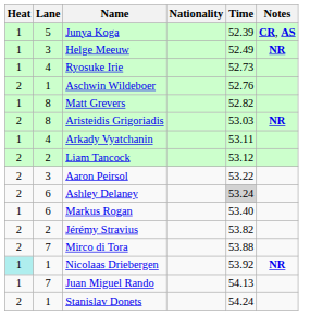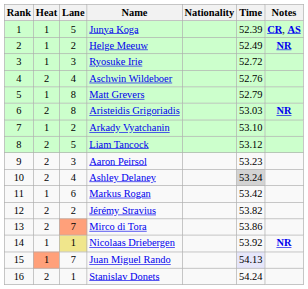 <table class="wikitable sortable" style="text-align:center">
 <tr>
+<th>Rank</th>
 <th>Heat</th>
 <th>Lane</th>
 <th>Name</th>
 <th>Nationality</th>
 <th>Time</th>
 <th>Notes</th>
 </tr>
 <tr bgcolor=ccffcc>
 <td>1</td>
+<td>1</td>
 <td>5</td>
 <td align=left><a href='#'>Junya Koga</a></td>
 <td align=left></td>
 <td>52.39</td>
 <td><strong><a href='#'>CR</a></strong>, <strong><a href='#'>AS</a></strong></td>
 </tr>
 <tr bgcolor=ccffcc>
+<td>2</td>
 <td>1</td>
-<td>3</td>
+<td>2</td>
 <td align=left><a href='#'>Helge Meeuw</a></td>
 <td align=left></td>
 <td>52.49</td>
 <td><strong><a href='#'>NR</a></strong></td>
 </tr>
 <tr bgcolor=ccffcc>
+<td>3</td>
 <td>1</td>
-<td>4</td>
+<td>3</td>
 <td align=left><a href='#'>Ryosuke Irie</a></td>
 <td align=left></td>
-<td>52.73</td>
+<td>52.72</td>
 <td></td>
 </tr>
 <tr bgcolor=ccffcc>
+<td>4</td>
 <td>2</td>
-<td>1</td>
+<td>4</td>
 <td align=left><a href='#'>Aschwin Wildeboer</a></td>
 <td align=left></td>
 <td>52.76</td>
 <td></td>
 </tr>
 <tr bgcolor=ccffcc>
+<td>5</td>
 <td>1</td>
 <td>8</td>
 <td align=left><a href='#'>Matt Grevers</a></td>
 <td align=left></td>
-<td>52.82</td>
+<td>52.79</td>
 <td></td>
 </tr>
 <tr bgcolor=ccffcc>
+<td>6</td>
 <td>2</td>
 <td>8</td>
 <td align=left><a href='#'>Aristeidis Grigoriadis</a></td>
 <td align=left></td>
 <td>53.03</td>
 <td><strong><a href='#'>NR</a></strong></td>
 </tr>
 <tr bgcolor=ccffcc>
+<td>7</td>
 <td>1</td>
-<td>4</td>
+<td>2</td>
 <td align=left><a href='#'>Arkady Vyatchanin</a></td>
 <td align=left></td>
-<td>53.11</td>
+<td>53.10</td>
 <td></td>
 </tr>
 <tr bgcolor=ccffcc>
+<td>8</td>
 <td>2</td>
-<td>2</td>
+<td>5</td>
 <td align=left><a href='#'>Liam Tancock</a></td>
 <td align=left></td>
 <td>53.12</td>
 <td></td>
 </tr>
 <tr>
+<td>9</td>
 <td>2</td>
 <td>3</td>
 <td align=left><a href='#'>Aaron Peirsol</a></td>
 <td align=left></td>
-<td>53.22</td>
+<td>53.23</td>
 <td></td>
 </tr>
 <tr>
+<td>10</td>
 <td>2</td>
-<td>6</td>
+<td>4</td>
 <td align=left><a href='#'>Ashley Delaney</a></td>
 <td align=left></td>
 <td style="background: lightgrey;">53.24</td>
 <td></td>
 </tr>
 <tr>
+<td>11</td>
 <td>1</td>
 <td>6</td>
 <td align=left><a href='#'>Markus Rogan</a></td>
 <td align=left></td>
-<td>53.40</td>
+<td>53.42</td>
 <td></td>
 </tr>
 <tr>
+<td>12</td>
 <td>2</td>
 <td>2</td>
 <td align=left><a href='#'>Jérémy Stravius</a></td>
 <td align=left></td>
 <td>53.82</td>
 <td></td>
 </tr>
 <tr>
+<td>13</td>
 <td>2</td>
-<td>7</td>
+<td style="background: lightsalmon;">7</td>
 <td align=left><a href='#'>Mirco di Tora</a></td>
 <td align=left></td>
-<td>53.88</td>
+<td>53.86</td>
 <td></td>
 </tr>
 <tr>
-<td style="background: paleturquoise;">1</td>
+<td>14</td>
 <td>1</td>
+<td style="background: khaki;">1</td>
 <td align=left><a href='#'>Nicolaas Driebergen</a></td>
 <td align=left></td>
 <td>53.92</td>
 <td><strong><a href='#'>NR</a></strong></td>
 </tr>
 <tr>
-<td>1</td>
+<td>15</td>
+<td style="background: lightsalmon;">1</td>
 <td>7</td>
 <td align=left><a href='#'>Juan Miguel Rando</a></td>
 <td align=left></td>
-<td>54.13</td>
+<td style="background: lavender;">54.13</td>
 <td></td>
 </tr>
 <tr>
+<td>16</td>
 <td>2</td>
 <td>1</td>
 <td align=left><a href='#'>Stanislav Donets</a></td>
 <td align=left></td>
 <td>54.24</td>
 <td></td>
 </tr>
 </table>
